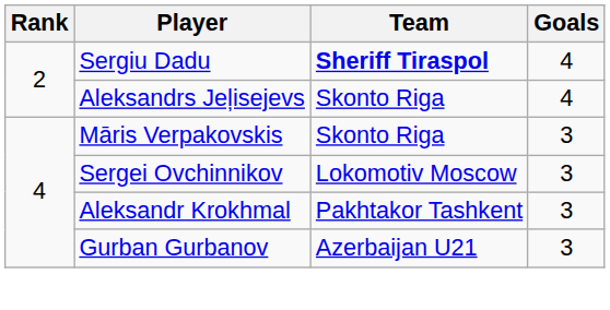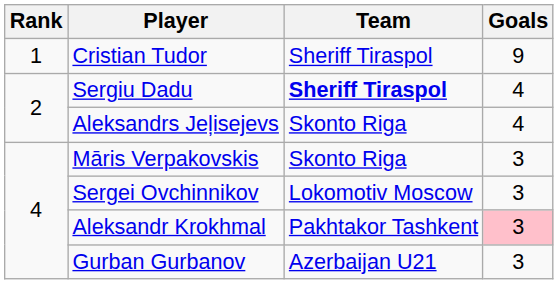 <table class="wikitable">
 <tr>
 <th>Rank</th>
 <th>Player</th>
 <th>Team</th>
 <th>Goals</th>
+</tr>
+<tr>
+<td align=center>1</td>
+<td> <a href='#'>Cristian Tudor</a></td>
+<td> <a href='#'>Sheriff Tiraspol</a></td>
+<td align=center>9</td>
 </tr>
 <tr>
 <td align=center rowspan="2">2</td>
 <td> <a href='#'>Sergiu Dadu</a></td>
 <td><strong> <a href='#'>Sheriff Tiraspol</a></strong></td>
 <td align=center>4</td>
 </tr>
 <tr>
 <td> <a href='#'>Aleksandrs Jeļisejevs</a></td>
 <td> <a href='#'>Skonto Riga</a></td>
 <td align=center>4</td>
 </tr>
 <tr>
 <td align=center rowspan="4">4</td>
 <td> <a href='#'>Māris Verpakovskis</a></td>
 <td> <a href='#'>Skonto Riga</a></td>
 <td align=center>3</td>
 </tr>
 <tr>
 <td> <a href='#'>Sergei Ovchinnikov</a></td>
 <td> <a href='#'>Lokomotiv Moscow</a></td>
 <td align=center>3</td>
 </tr>
 <tr>
 <td> <a href='#'>Aleksandr Krokhmal</a></td>
 <td> <a href='#'>Pakhtakor Tashkent</a></td>
-<td align=center>3</td>
+<td align=center style="background: pink;">3</td>
 </tr>
 <tr>
 <td> <a href='#'>Gurban Gurbanov</a></td>
 <td> <a href='#'>Azerbaijan U21</a></td>
 <td align=center>3</td>
 </tr>
 </table>
